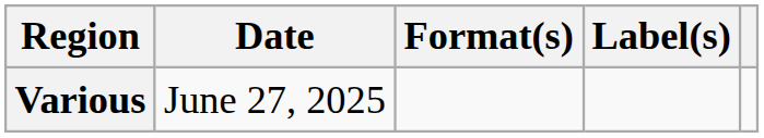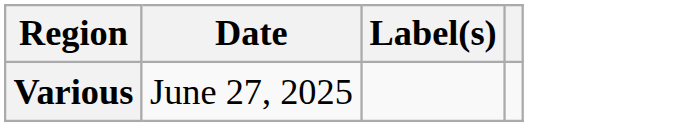 <table class="wikitable plainrowheaders">
 <tr>
 <th scope="col">Region</th>
 <th scope="col">Date</th>
-<th scope="col">Format(s)</th>
 <th scope="col">Label(s)</th>
 <th scope="col"></th>
 </tr>
 <tr>
 <th scope="row">Various</th>
 <td>June 27, 2025</td>
 <td></td>
-<td></td>
 <td align="center"></td>
 </tr>
 </table>
